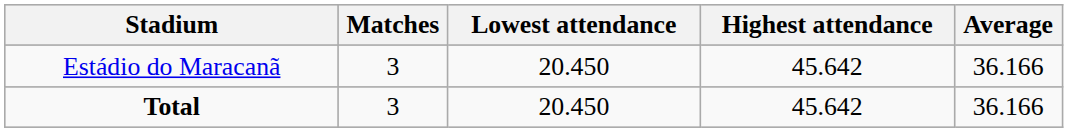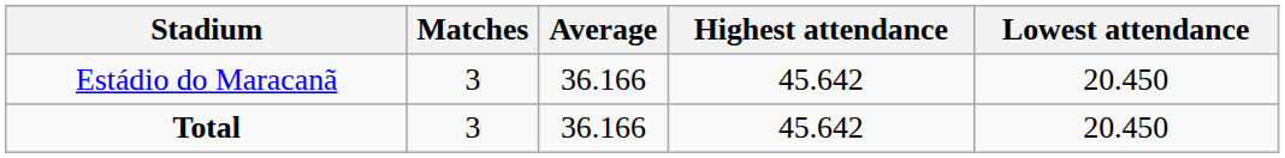 <table class="wikitable plainrowheaders sortable" style="text-align:center">
 <tr>
 <th scope="col" ! style="width:200px;">Stadium</th>
 <th scope="col" ! style="width:60px;">Matches</th>
+<th scope="col" ! style="width:60px;">Average</th>
+<th scope="col" ! style="width:150px;">Highest attendance</th>
 <th scope="col" ! style="width:150px;">Lowest attendance</th>
-<th scope="col" ! style="width:150px;">Highest attendance</th>
-<th scope="col" ! style="width:60px;">Average</th>
 </tr>
 <tr>
 <td><a href='#'>Estádio do Maracanã</a></td>
 <td>3</td>
+<td>36.166</td>
+<td>45.642</td>
 <td>20.450</td>
-<td>45.642</td>
-<td>36.166</td>
 </tr>
 <tr>
 <td><strong>Total</strong></td>
 <td>3</td>
+<td>36.166</td>
+<td>45.642</td>
 <td>20.450</td>
-<td>45.642</td>
-<td>36.166</td>
 </tr>
 </table>
